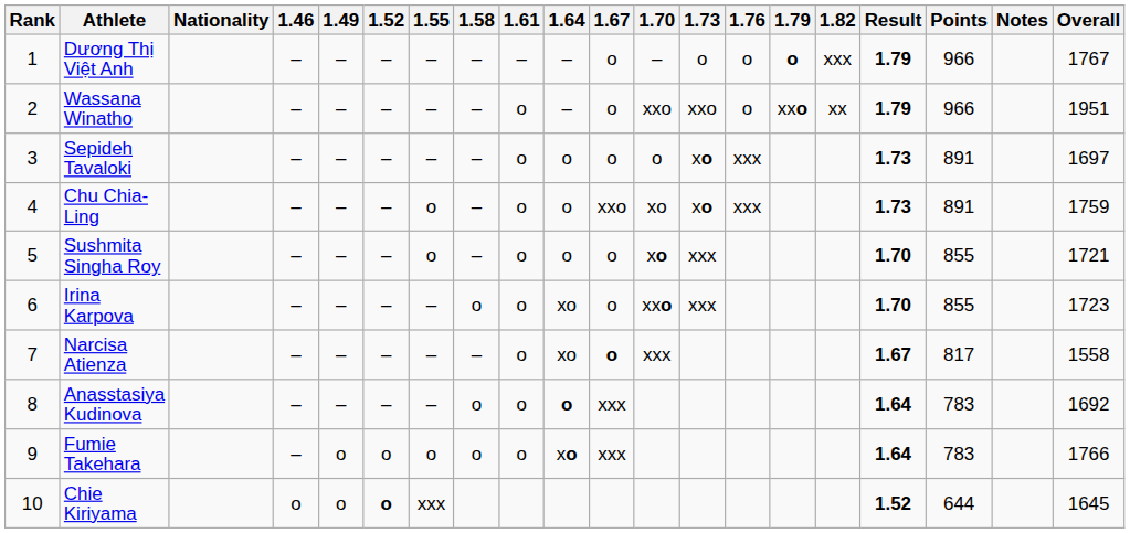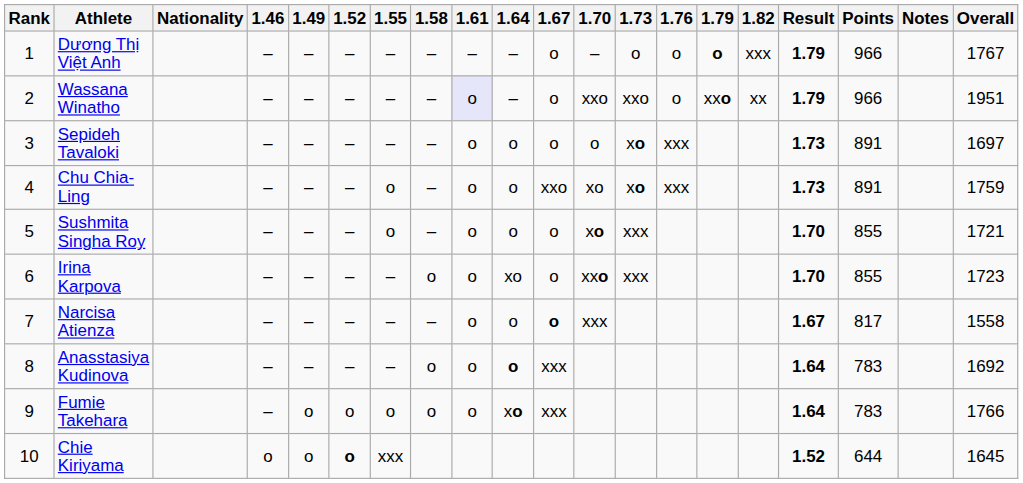 <table class="wikitable sortable" style="text-align:center; font-size:92%">
 <tr>
 <th>Rank</th>
 <th>Athlete</th>
 <th>Nationality</th>
 <th>1.46</th>
 <th>1.49</th>
 <th>1.52</th>
 <th>1.55</th>
 <th>1.58</th>
 <th>1.61</th>
 <th>1.64</th>
 <th>1.67</th>
 <th>1.70</th>
 <th>1.73</th>
 <th>1.76</th>
 <th>1.79</th>
 <th>1.82</th>
 <th>Result</th>
 <th>Points</th>
 <th>Notes</th>
 <th>Overall</th>
 </tr>
 <tr>
 <td>1</td>
 <td align="left"><a href='#'>Dương Thị Việt Anh</a></td>
 <td align=left></td>
 <td>–</td>
 <td>–</td>
 <td>–</td>
 <td>–</td>
 <td>–</td>
 <td>–</td>
 <td>–</td>
 <td>o</td>
 <td>–</td>
 <td>o</td>
 <td>o</td>
 <td><strong>o</strong></td>
 <td>xxx</td>
 <td><strong>1.79</strong></td>
 <td>966</td>
 <td></td>
 <td>1767</td>
 </tr>
 <tr>
 <td>2</td>
 <td align="left"><a href='#'>Wassana Winatho</a></td>
 <td align=left></td>
 <td>–</td>
 <td>–</td>
 <td>–</td>
 <td>–</td>
 <td>–</td>
-<td>o</td>
+<td style="background: lavender;">o</td>
 <td>–</td>
 <td>o</td>
 <td>xxo</td>
 <td>xxo</td>
 <td>o</td>
 <td>xx<strong>o</strong></td>
 <td>xx</td>
 <td><strong>1.79</strong></td>
 <td>966</td>
 <td></td>
 <td>1951</td>
 </tr>
 <tr>
 <td>3</td>
 <td align="left"><a href='#'>Sepideh Tavaloki</a></td>
 <td align=left></td>
 <td>–</td>
 <td>–</td>
 <td>–</td>
 <td>–</td>
 <td>–</td>
 <td>o</td>
 <td>o</td>
 <td>o</td>
 <td>o</td>
 <td>x<strong>o</strong></td>
 <td>xxx</td>
 <td></td>
 <td></td>
 <td><strong>1.73</strong></td>
 <td>891</td>
 <td></td>
 <td>1697</td>
 </tr>
 <tr>
 <td>4</td>
 <td align="left"><a href='#'>Chu Chia-Ling</a></td>
 <td align=left></td>
 <td>–</td>
 <td>–</td>
 <td>–</td>
 <td>o</td>
 <td>–</td>
 <td>o</td>
 <td>o</td>
 <td>xxo</td>
 <td>xo</td>
 <td>x<strong>o</strong></td>
 <td>xxx</td>
 <td></td>
 <td></td>
 <td><strong>1.73</strong></td>
 <td>891</td>
 <td></td>
 <td>1759</td>
 </tr>
 <tr>
 <td>5</td>
 <td align="left"><a href='#'>Sushmita Singha Roy</a></td>
 <td align=left></td>
 <td>–</td>
 <td>–</td>
 <td>–</td>
 <td>o</td>
 <td>–</td>
 <td>o</td>
 <td>o</td>
 <td>o</td>
 <td>x<strong>o</strong></td>
 <td>xxx</td>
 <td></td>
 <td></td>
 <td></td>
 <td><strong>1.70</strong></td>
 <td>855</td>
 <td></td>
 <td>1721</td>
 </tr>
 <tr>
 <td>6</td>
 <td align="left"><a href='#'>Irina Karpova</a></td>
 <td align=left></td>
 <td>–</td>
 <td>–</td>
 <td>–</td>
 <td>–</td>
 <td>o</td>
 <td>o</td>
 <td>xo</td>
 <td>o</td>
 <td>xx<strong>o</strong></td>
 <td>xxx</td>
 <td></td>
 <td></td>
 <td></td>
 <td><strong>1.70</strong></td>
 <td>855</td>
 <td></td>
 <td>1723</td>
 </tr>
 <tr>
 <td>7</td>
 <td align="left"><a href='#'>Narcisa Atienza</a></td>
 <td align=left></td>
 <td>–</td>
 <td>–</td>
 <td>–</td>
 <td>–</td>
 <td>–</td>
 <td>o</td>
-<td>xo</td>
+<td>o</td>
 <td><strong>o</strong></td>
 <td>xxx</td>
 <td></td>
 <td></td>
 <td></td>
 <td></td>
 <td><strong>1.67</strong></td>
 <td>817</td>
 <td></td>
 <td>1558</td>
 </tr>
 <tr>
 <td>8</td>
 <td align="left"><a href='#'>Anasstasiya Kudinova</a></td>
 <td align=left></td>
 <td>–</td>
 <td>–</td>
 <td>–</td>
 <td>–</td>
 <td>o</td>
 <td>o</td>
 <td><strong>o</strong></td>
 <td>xxx</td>
 <td></td>
 <td></td>
 <td></td>
 <td></td>
 <td></td>
 <td><strong>1.64</strong></td>
 <td>783</td>
 <td></td>
 <td>1692</td>
 </tr>
 <tr>
 <td>9</td>
 <td align="left"><a href='#'>Fumie Takehara</a></td>
 <td align=left></td>
 <td>–</td>
 <td>o</td>
 <td>o</td>
 <td>o</td>
 <td>o</td>
 <td>o</td>
 <td>x<strong>o</strong></td>
 <td>xxx</td>
 <td></td>
 <td></td>
 <td></td>
 <td></td>
 <td></td>
 <td><strong>1.64</strong></td>
 <td>783</td>
 <td></td>
 <td>1766</td>
 </tr>
 <tr>
 <td>10</td>
 <td align="left"><a href='#'>Chie Kiriyama</a></td>
 <td align=left></td>
 <td>o</td>
 <td>o</td>
 <td><strong>o</strong></td>
 <td>xxx</td>
 <td></td>
 <td></td>
 <td></td>
 <td></td>
 <td></td>
 <td></td>
 <td></td>
 <td></td>
 <td></td>
 <td><strong>1.52</strong></td>
 <td>644</td>
 <td></td>
 <td>1645</td>
 </tr>
 </table>
